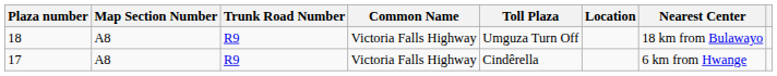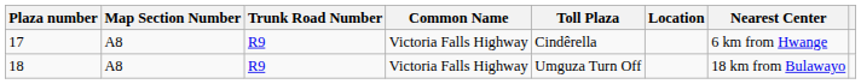 <table class="wikitable sortable" style="font-size:95%;">
 <tr>
 <th>Plaza number</th>
 <th>Map Section Number</th>
 <th>Trunk Road Number</th>
 <th>Common Name</th>
 <th>Toll Plaza</th>
 <th>Location</th>
 <th>Nearest Center</th>
 <th></th>
 </tr>
 <tr>
+<td>17</td>
+<td>A8</td>
+<td><a href='#'>R9</a></td>
+<td>Victoria Falls Highway</td>
+<td>Cindêrella</td>
+<td></td>
+<td>6 km from <a href='#'>Hwange</a></td>
+<td></td>
+</tr>
+<tr>
 <td>18</td>
 <td>A8</td>
 <td><a href='#'>R9</a></td>
 <td>Victoria Falls Highway</td>
 <td>Umguza Turn Off</td>
 <td></td>
 <td>18 km from <a href='#'>Bulawayo</a></td>
 <td></td>
 </tr>
-<tr>
-<td>17</td>
-<td>A8</td>
-<td><a href='#'>R9</a></td>
-<td>Victoria Falls Highway</td>
-<td>Cindêrella</td>
-<td></td>
-<td>6 km from <a href='#'>Hwange</a></td>
-<td></td>
-</tr>
 </table>
